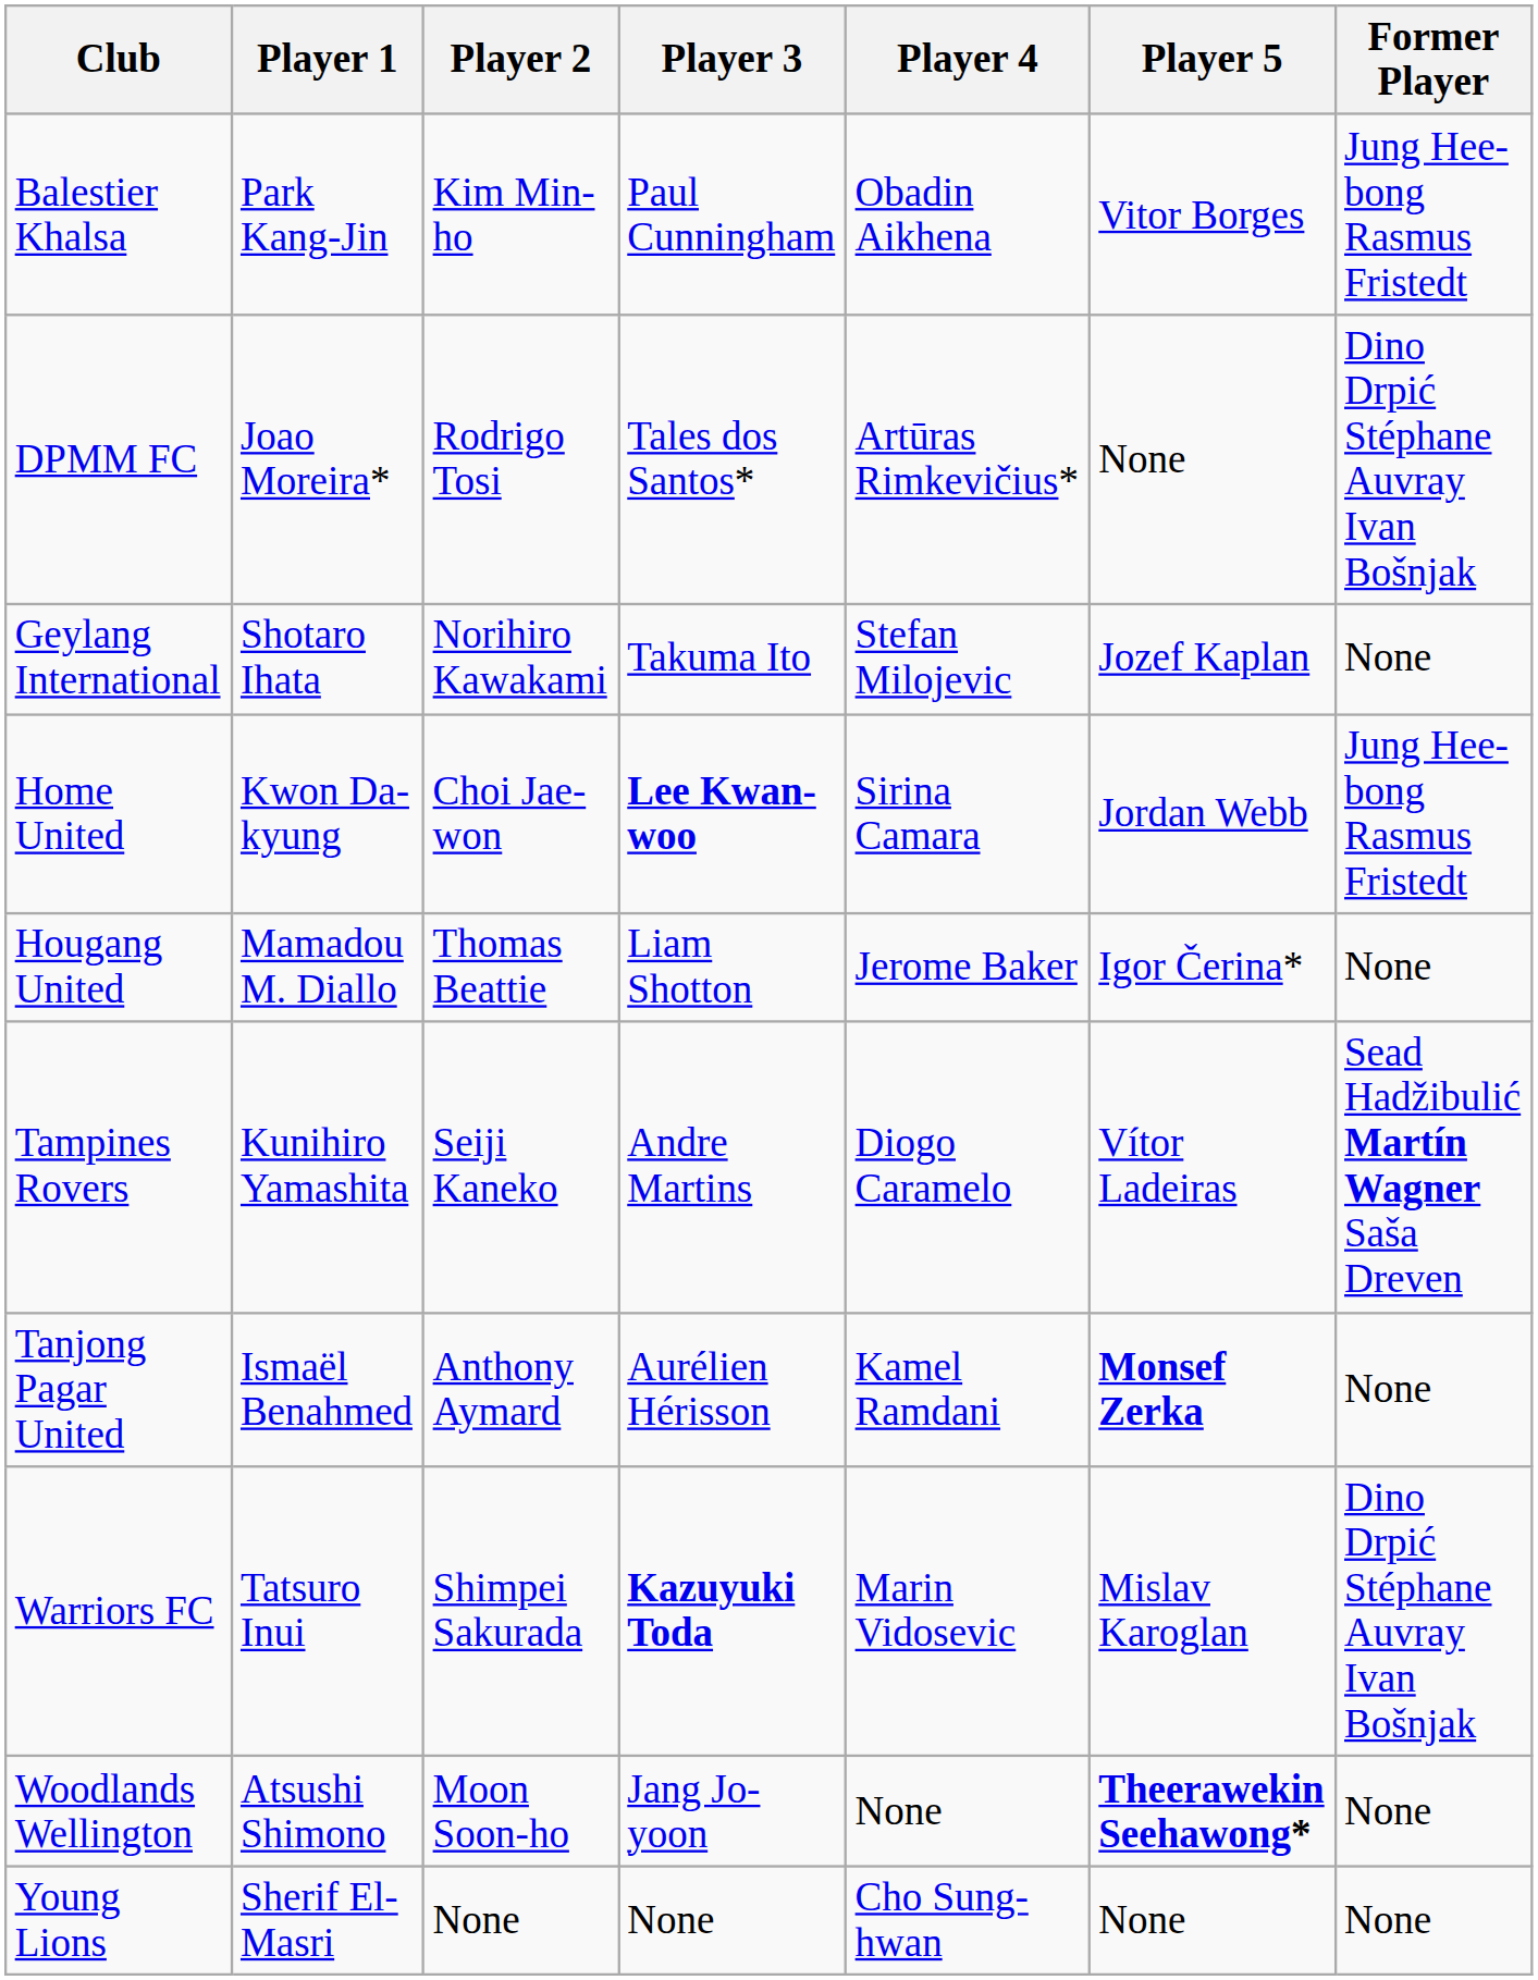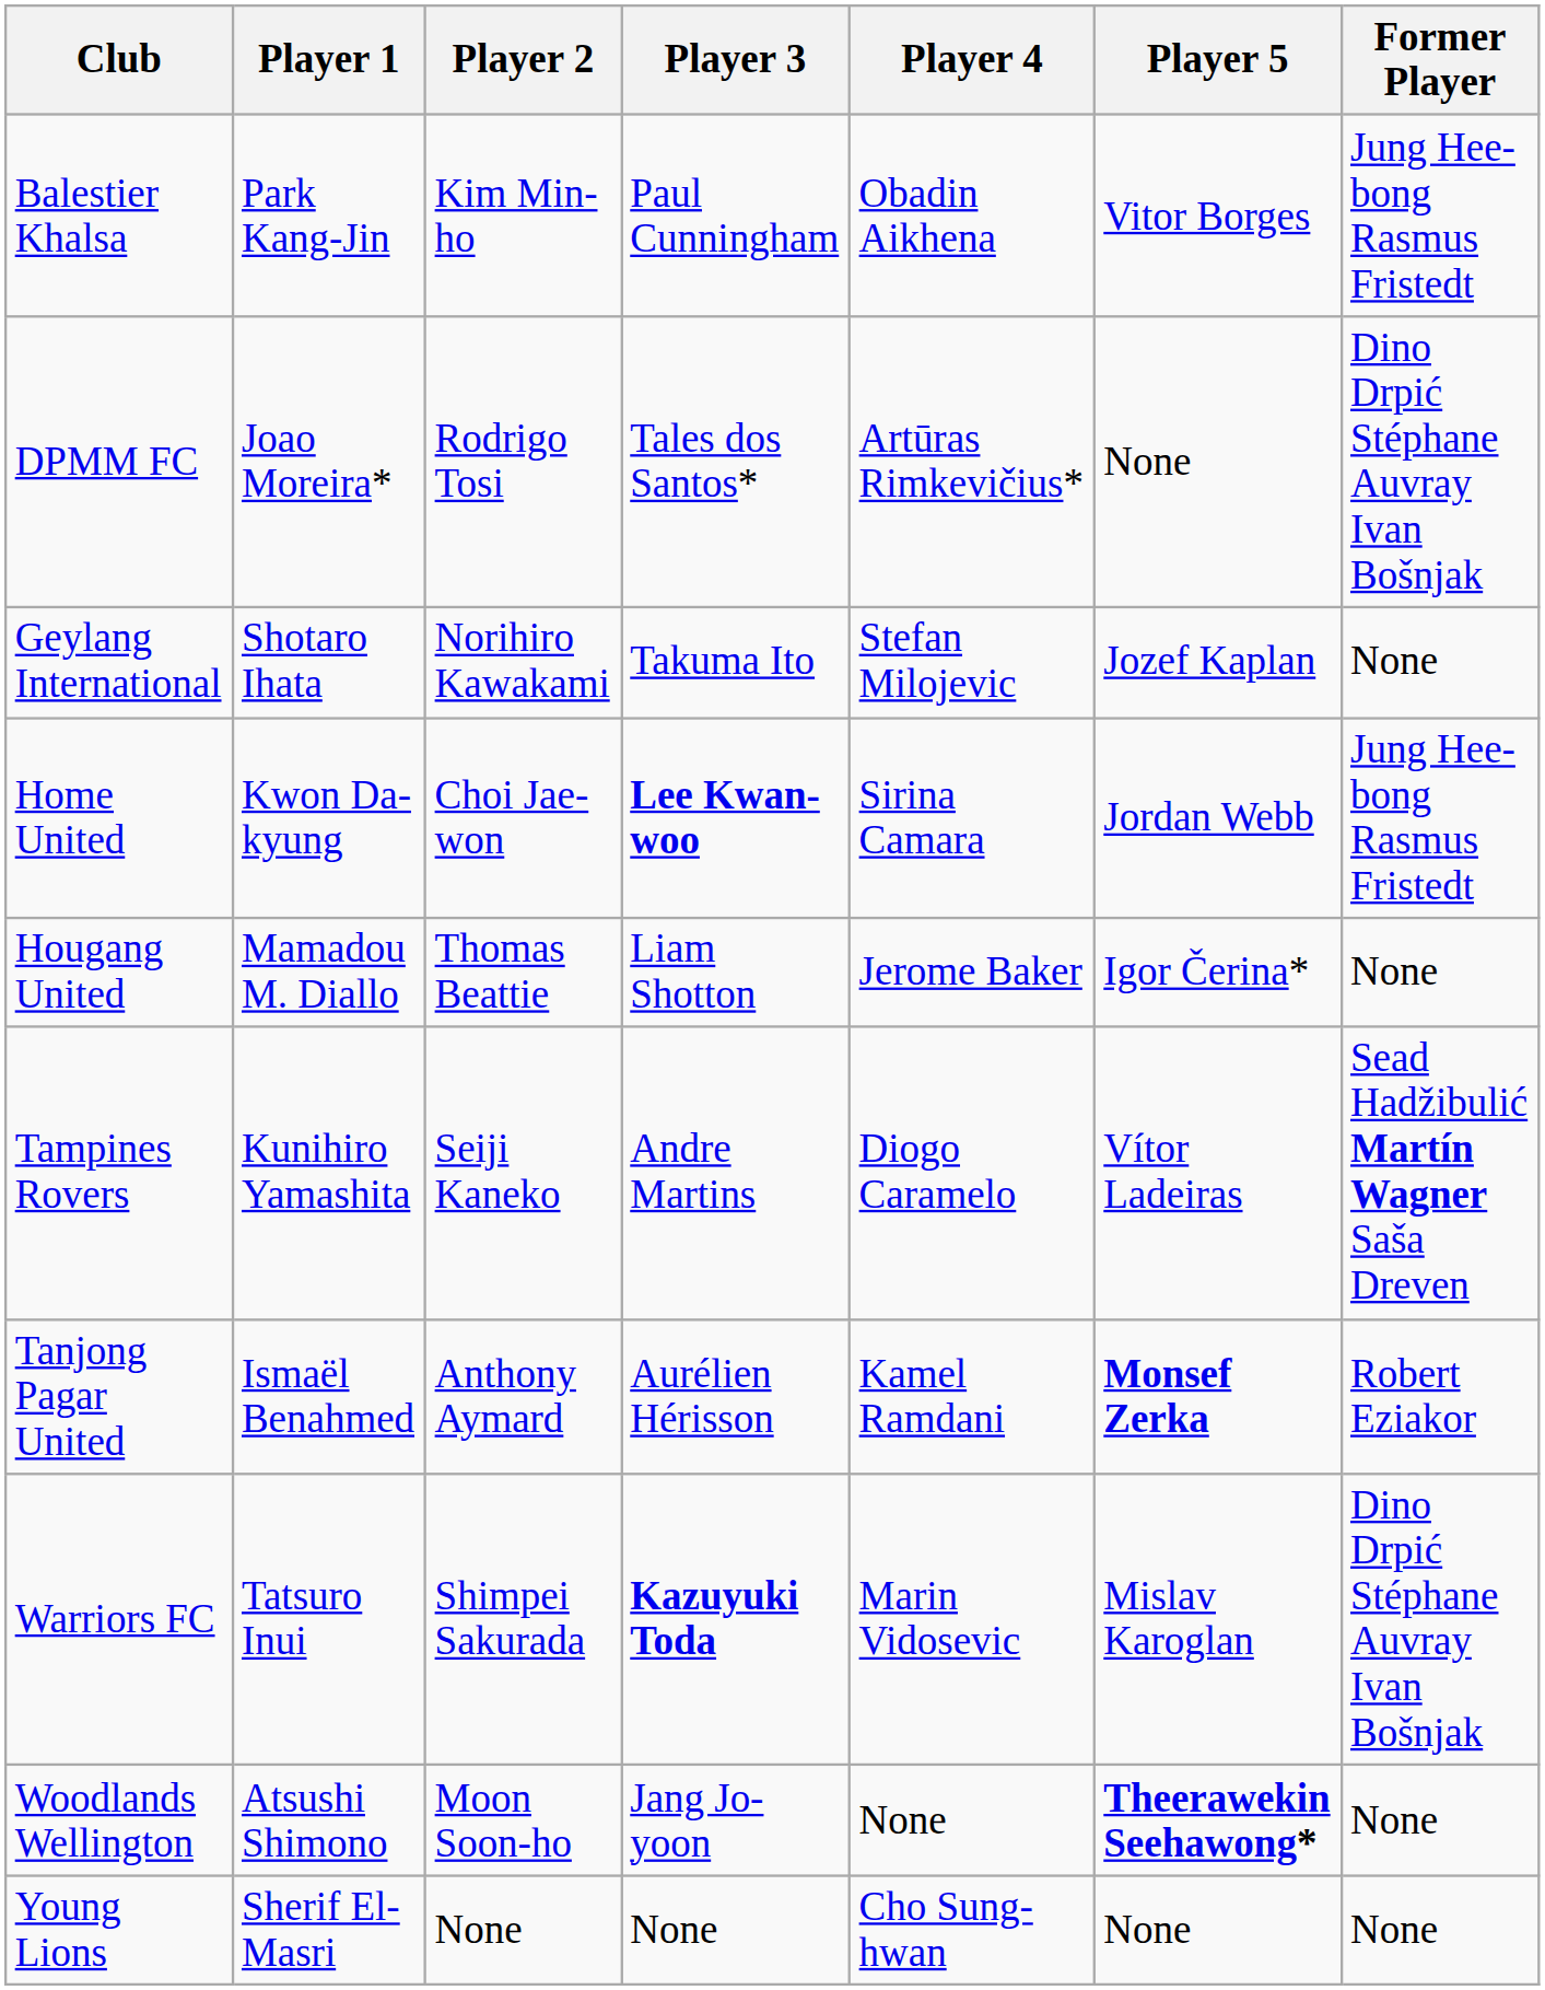 <table class="wikitable">
 <tr>
 <th style="width:190px;">Club</th>
 <th style="width:190px;">Player 1</th>
 <th style="width:190px;">Player 2</th>
 <th style="width:190px;">Player 3</th>
 <th style="width:190px;">Player 4</th>
 <th style="width:190px;">Player 5</th>
 <th style="width:190px;">Former Player</th>
 </tr>
 <tr>
 <td><a href='#'>Balestier Khalsa</a></td>
 <td> <a href='#'>Park Kang-Jin</a></td>
 <td> <a href='#'>Kim Min-ho</a></td>
 <td> <a href='#'>Paul Cunningham</a></td>
 <td> <a href='#'>Obadin Aikhena</a></td>
 <td> <a href='#'>Vitor Borges</a></td>
 <td> <a href='#'>Jung Hee-bong</a> <br>  <a href='#'>Rasmus Fristedt</a></td>
 </tr>
 <tr>
 <td> <a href='#'>DPMM FC</a></td>
 <td> <a href='#'>Joao Moreira</a>*</td>
 <td> <a href='#'>Rodrigo Tosi</a></td>
 <td> <a href='#'>Tales dos Santos</a>*</td>
 <td> <a href='#'>Artūras Rimkevičius</a>*</td>
 <td>None</td>
 <td> <a href='#'>Dino Drpić</a> <br>  <a href='#'>Stéphane Auvray</a> <br>  <a href='#'>Ivan Bošnjak</a></td>
 </tr>
 <tr>
 <td><a href='#'>Geylang International</a></td>
 <td> <a href='#'>Shotaro Ihata</a></td>
 <td> <a href='#'>Norihiro Kawakami</a></td>
 <td> <a href='#'>Takuma Ito</a></td>
 <td> <a href='#'>Stefan Milojevic</a></td>
 <td> <a href='#'>Jozef Kaplan</a></td>
 <td>None</td>
 </tr>
 <tr>
 <td><a href='#'>Home United</a></td>
 <td> <a href='#'>Kwon Da-kyung</a></td>
 <td><strong></strong> <a href='#'>Choi Jae-won</a></td>
 <td><strong> <a href='#'>Lee Kwan-woo</a></strong></td>
 <td> <a href='#'>Sirina Camara</a></td>
 <td> <a href='#'>Jordan Webb</a></td>
 <td> <a href='#'>Jung Hee-bong</a> <br>  <a href='#'>Rasmus Fristedt</a></td>
 </tr>
 <tr>
 <td><a href='#'>Hougang United</a></td>
 <td> <a href='#'>Mamadou M. Diallo</a></td>
 <td> <a href='#'>Thomas Beattie</a></td>
 <td> <a href='#'>Liam Shotton</a></td>
 <td> <a href='#'>Jerome Baker</a></td>
 <td> <a href='#'>Igor Čerina</a>*</td>
 <td>None</td>
 </tr>
 <tr>
 <td><a href='#'>Tampines Rovers</a></td>
 <td> <a href='#'>Kunihiro Yamashita</a></td>
 <td> <a href='#'>Seiji Kaneko</a></td>
 <td> <a href='#'>Andre Martins</a></td>
 <td> <a href='#'>Diogo Caramelo</a></td>
 <td> <a href='#'>Vítor Ladeiras</a></td>
 <td> <a href='#'>Sead Hadžibulić</a> <br>  <strong><a href='#'>Martín Wagner</a></strong> <br>  <a href='#'>Saša Dreven</a></td>
 </tr>
 <tr>
 <td><a href='#'>Tanjong Pagar United</a></td>
 <td> <a href='#'>Ismaël Benahmed</a></td>
 <td> <a href='#'>Anthony Aymard</a></td>
 <td> <a href='#'>Aurélien Hérisson</a></td>
 <td> <a href='#'>Kamel Ramdani</a></td>
 <td> <strong><a href='#'>Monsef Zerka</a></strong></td>
-<td>None</td>
+<td> <a href='#'>Robert Eziakor</a></td>
 </tr>
 <tr>
 <td><a href='#'>Warriors FC</a></td>
 <td> <a href='#'>Tatsuro Inui</a></td>
 <td> <a href='#'>Shimpei Sakurada</a></td>
 <td> <strong><a href='#'>Kazuyuki Toda</a></strong></td>
 <td> <a href='#'>Marin Vidosevic</a></td>
 <td> <a href='#'>Mislav Karoglan</a></td>
 <td> <a href='#'>Dino Drpić</a> <br>  <a href='#'>Stéphane Auvray</a> <br>  <a href='#'>Ivan Bošnjak</a></td>
 </tr>
 <tr>
 <td><a href='#'>Woodlands Wellington</a></td>
 <td> <a href='#'>Atsushi Shimono</a></td>
 <td> <a href='#'>Moon Soon-ho</a></td>
 <td> <a href='#'>Jang Jo-yoon</a></td>
 <td>None</td>
 <td><strong> <a href='#'>Theerawekin Seehawong</a>*</strong></td>
 <td>None</td>
 </tr>
 <tr>
 <td> <a href='#'>Young Lions</a></td>
 <td> <a href='#'>Sherif El-Masri</a></td>
 <td>None</td>
 <td>None</td>
 <td> <a href='#'>Cho Sung-hwan</a></td>
 <td>None</td>
 <td>None</td>
 </tr>
 </table>
